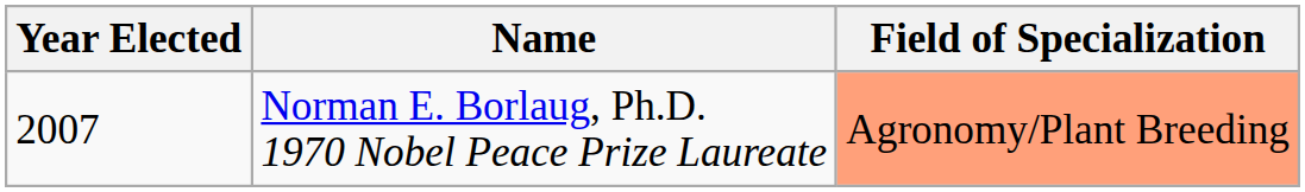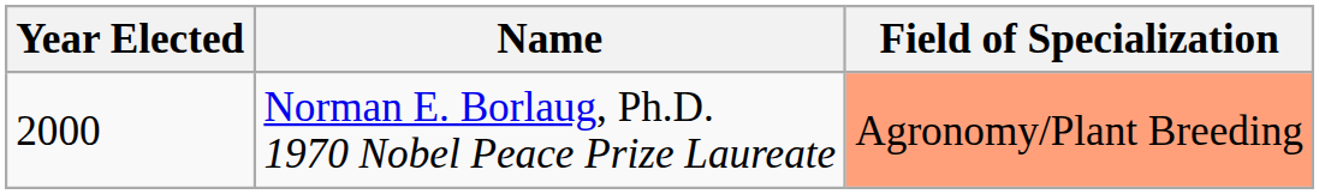 <table class="wikitable sortable">
 <tr>
 <th>Year Elected</th>
 <th>Name</th>
 <th>Field of Specialization</th>
 </tr>
 <tr>
-<td>2007</td>
+<td>2000</td>
 <td><a href='#'>Norman E. Borlaug</a>, Ph.D. <br><em>1970 Nobel Peace Prize Laureate</em></td>
 <td style="background: lightsalmon;">Agronomy/Plant Breeding</td>
 </tr>
 </table>
